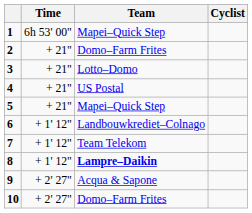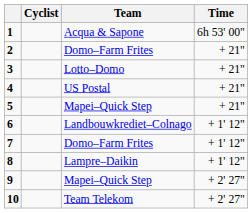 <table class="wikitable">
 <tr style="background:#ccccff;">
 <th></th>
+<th>Cyclist</th>
+<th>Team</th>
 <th>Time</th>
-<th>Team</th>
-<th>Cyclist</th>
 </tr>
 <tr>
 <td><strong>1</strong></td>
+<td></td>
+<td><a href='#'>Acqua & Sapone</a></td>
 <td align=right>6h 53' 00"</td>
-<td><a href='#'>Mapei–Quick Step</a></td>
-<td></td>
 </tr>
 <tr>
 <td><strong>2</strong></td>
+<td></td>
+<td><a href='#'>Domo–Farm Frites</a></td>
 <td align=right>+ 21"</td>
-<td><a href='#'>Domo–Farm Frites</a></td>
-<td></td>
 </tr>
 <tr>
 <td><strong>3</strong></td>
+<td></td>
+<td><a href='#'>Lotto–Domo</a></td>
 <td align=right>+ 21"</td>
-<td><a href='#'>Lotto–Domo</a></td>
-<td></td>
 </tr>
 <tr>
 <td><strong>4</strong></td>
+<td></td>
+<td><a href='#'>US Postal</a></td>
 <td align=right>+ 21"</td>
-<td><a href='#'>US Postal</a></td>
-<td></td>
 </tr>
 <tr>
 <td><strong>5</strong></td>
+<td></td>
+<td><a href='#'>Mapei–Quick Step</a></td>
 <td align=right>+ 21"</td>
-<td><a href='#'>Mapei–Quick Step</a></td>
-<td></td>
 </tr>
 <tr>
 <td><strong>6</strong></td>
+<td></td>
+<td><a href='#'>Landbouwkrediet–Colnago</a></td>
 <td align=right>+ 1' 12"</td>
-<td><a href='#'>Landbouwkrediet–Colnago</a></td>
-<td></td>
 </tr>
 <tr>
 <td><strong>7</strong></td>
+<td></td>
+<td><a href='#'>Domo–Farm Frites</a></td>
 <td align=right>+ 1' 12"</td>
-<td><a href='#'>Team Telekom</a></td>
-<td></td>
 </tr>
 <tr>
 <td><strong>8</strong></td>
+<td></td>
+<td><a href='#'>Lampre–Daikin</a></td>
 <td align=right>+ 1' 12"</td>
-<td><strong><a href='#'>Lampre–Daikin</a></strong></td>
-<td></td>
 </tr>
 <tr>
 <td><strong>9</strong></td>
+<td></td>
+<td><a href='#'>Mapei–Quick Step</a></td>
 <td align=right>+ 2' 27"</td>
-<td><a href='#'>Acqua & Sapone</a></td>
-<td></td>
 </tr>
 <tr>
 <td><strong>10</strong></td>
+<td></td>
+<td><a href='#'>Team Telekom</a></td>
 <td align=right>+ 2' 27"</td>
-<td><a href='#'>Domo–Farm Frites</a></td>
-<td></td>
 </tr>
 </table>
